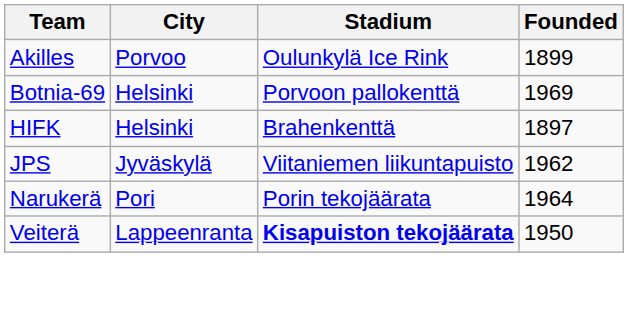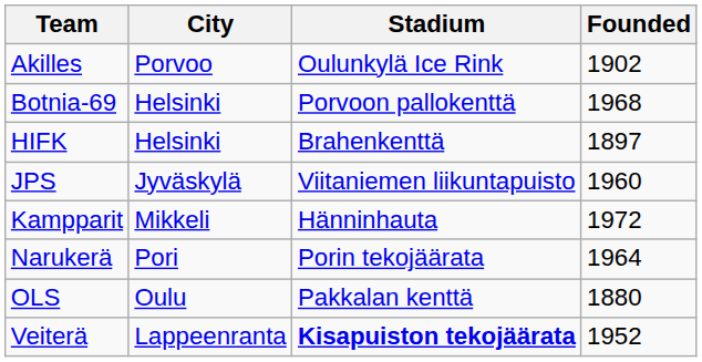 <table class="wikitable">
 <tr>
 <th>Team</th>
 <th>City</th>
 <th>Stadium</th>
 <th>Founded</th>
 </tr>
 <tr>
 <td><a href='#'>Akilles</a></td>
 <td> <a href='#'>Porvoo</a></td>
 <td><a href='#'>Oulunkylä Ice Rink</a></td>
-<td>1899</td>
+<td>1902</td>
 </tr>
 <tr>
 <td><a href='#'>Botnia-69</a></td>
 <td> <a href='#'>Helsinki</a></td>
 <td><a href='#'>Porvoon pallokenttä</a></td>
-<td>1969</td>
+<td>1968</td>
 </tr>
 <tr>
 <td><a href='#'>HIFK</a></td>
 <td> <a href='#'>Helsinki</a></td>
 <td><a href='#'>Brahenkenttä</a></td>
 <td>1897</td>
 </tr>
 <tr>
 <td><a href='#'>JPS</a></td>
 <td> <a href='#'>Jyväskylä</a></td>
 <td><a href='#'>Viitaniemen liikuntapuisto</a></td>
-<td>1962</td>
+<td>1960</td>
+</tr>
+<tr>
+<td><a href='#'>Kampparit</a></td>
+<td> <a href='#'>Mikkeli</a></td>
+<td><a href='#'>Hänninhauta</a></td>
+<td>1972</td>
 </tr>
 <tr>
 <td><a href='#'>Narukerä</a></td>
 <td> <a href='#'>Pori</a></td>
 <td><a href='#'>Porin tekojäärata</a></td>
 <td>1964</td>
 </tr>
 <tr>
+<td><a href='#'>OLS</a></td>
+<td> <a href='#'>Oulu</a></td>
+<td><a href='#'>Pakkalan kenttä</a></td>
+<td>1880</td>
+</tr>
+<tr>
 <td><a href='#'>Veiterä</a></td>
 <td> <a href='#'>Lappeenranta</a></td>
 <td><strong><a href='#'>Kisapuiston tekojäärata</a></strong></td>
-<td>1950<br></td>
+<td>1952<br></td>
 </tr>
 </table>
